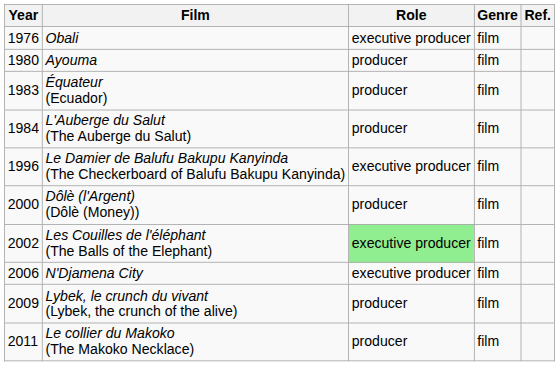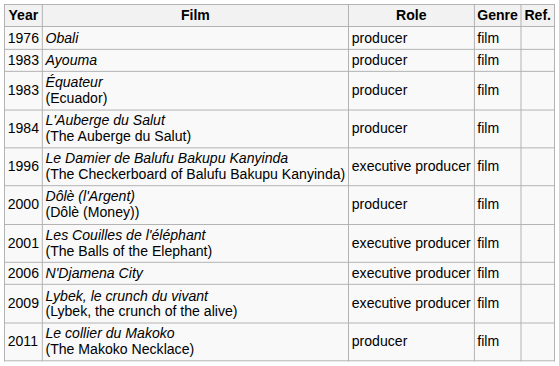 <table class="wikitable">
 <tr>
 <th>Year</th>
 <th>Film</th>
 <th>Role</th>
 <th>Genre</th>
 <th>Ref.</th>
 </tr>
 <tr>
 <td>1976</td>
 <td><em>Obali</em></td>
-<td>executive producer</td>
+<td>producer</td>
 <td>film</td>
 <td></td>
 </tr>
 <tr>
-<td>1980</td>
+<td>1983</td>
 <td><em>Ayouma</em></td>
 <td>producer</td>
 <td>film</td>
 <td></td>
 </tr>
 <tr>
 <td>1983</td>
 <td><em>Équateur</em> <br> (Ecuador)</td>
 <td>producer</td>
 <td>film</td>
 <td></td>
 </tr>
 <tr>
 <td>1984</td>
 <td><em>L'Auberge du Salut</em> <br> (The Auberge du Salut)</td>
 <td>producer</td>
 <td>film</td>
 <td></td>
 </tr>
 <tr>
 <td>1996</td>
 <td><em>Le Damier de Balufu Bakupu Kanyinda</em> <br> (The Checkerboard of Balufu Bakupu Kanyinda)</td>
 <td>executive producer</td>
 <td>film</td>
 <td></td>
 </tr>
 <tr>
 <td>2000</td>
 <td><em>Dôlè (l'Argent)</em> <br> (Dôlè (Money))</td>
 <td>producer</td>
 <td>film</td>
 <td></td>
 </tr>
 <tr>
-<td>2002</td>
+<td>2001</td>
 <td><em>Les Couilles de l'éléphant</em> <br> (The Balls of the Elephant)</td>
-<td style="background: lightgreen;">executive producer</td>
+<td>executive producer</td>
 <td>film</td>
 <td></td>
 </tr>
 <tr>
 <td>2006</td>
 <td><em>N'Djamena City</em></td>
 <td>executive producer</td>
 <td>film</td>
 <td></td>
 </tr>
 <tr>
 <td>2009</td>
 <td><em>Lybek, le crunch du vivant</em> <br> (Lybek, the crunch of the alive)</td>
-<td>producer</td>
+<td>executive producer</td>
 <td>film</td>
 <td></td>
 </tr>
 <tr>
 <td>2011</td>
 <td><em>Le collier du Makoko</em> <br> (The Makoko Necklace)</td>
 <td>producer</td>
 <td>film</td>
 <td></td>
 </tr>
 </table>
